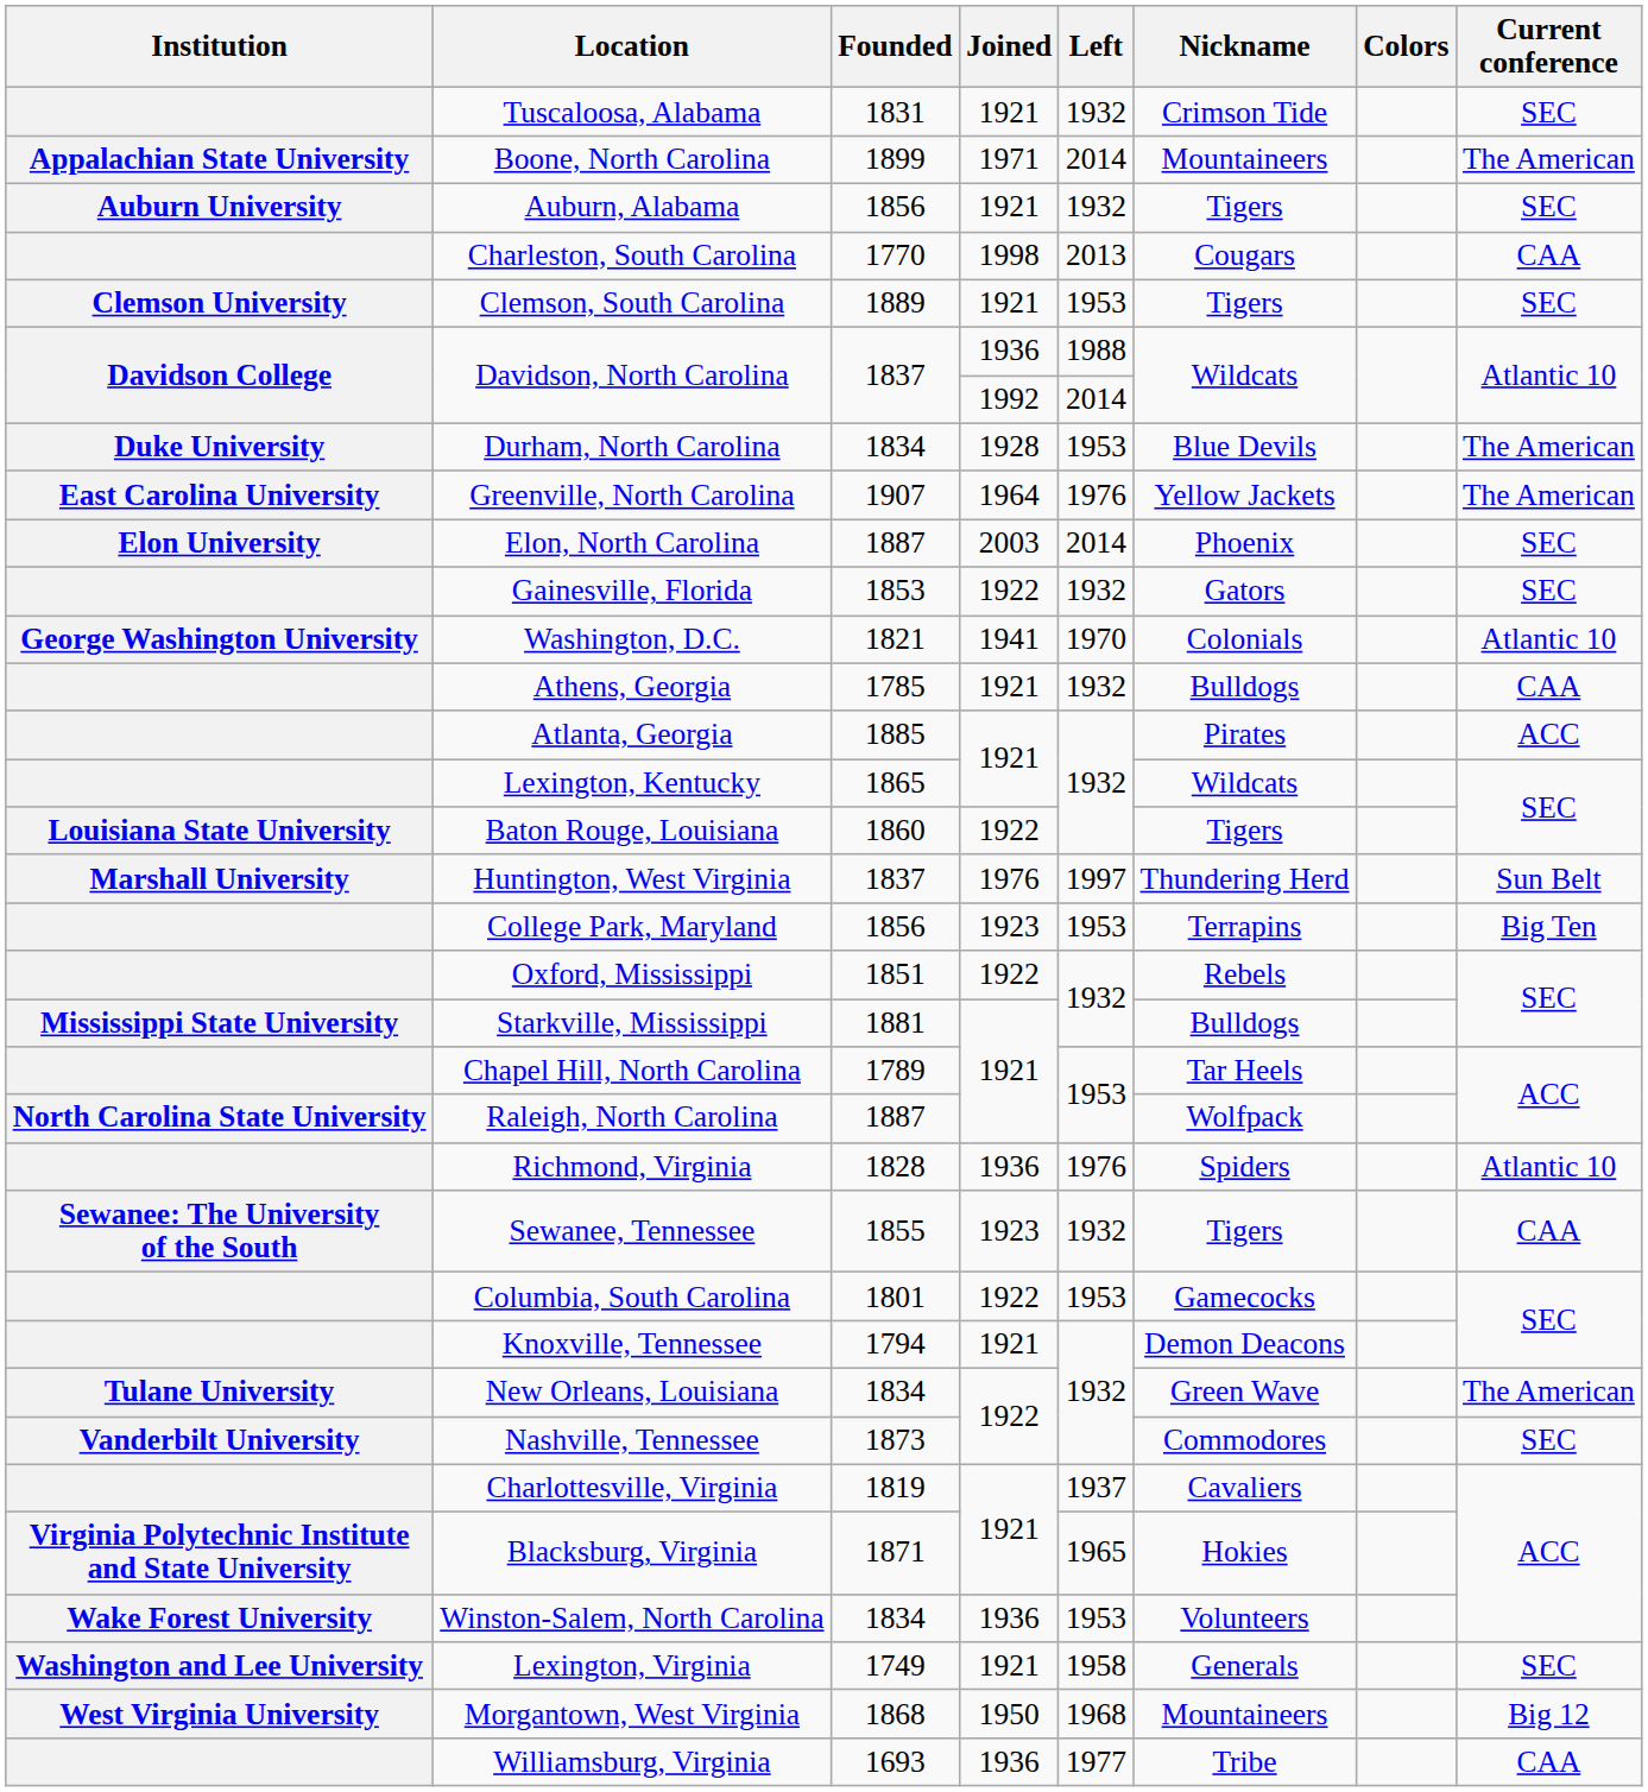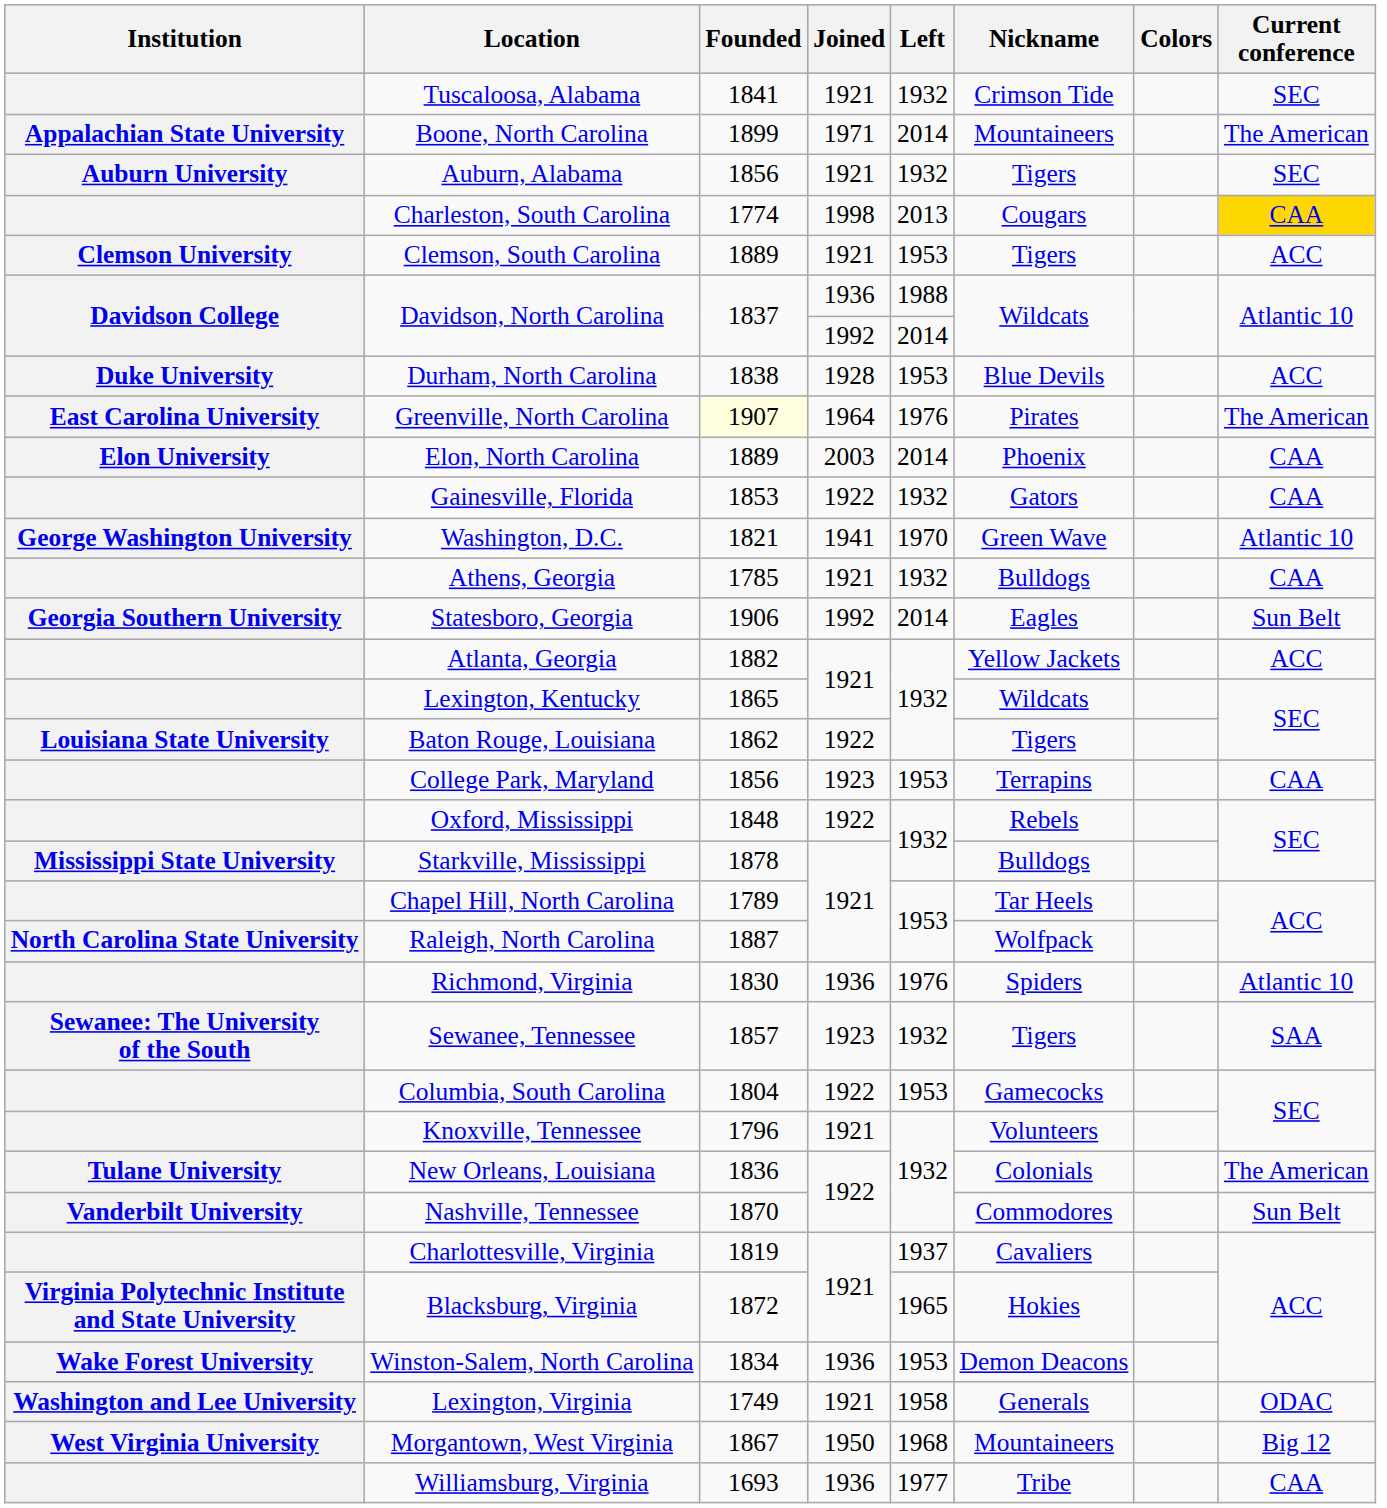 <table class="wikitable sortable" style="text-align:center">
 <tr>
 <th>Institution</th>
 <th>Location</th>
 <th>Founded</th>
 <th>Joined</th>
 <th>Left</th>
 <th>Nickname</th>
 <th class="Unsortable">Colors</th>
 <th>Current<br>conference</th>
 </tr>
 <tr>
 <th></th>
 <td><a href='#'>Tuscaloosa, Alabama</a></td>
-<td>1831</td>
+<td>1841</td>
 <td>1921</td>
 <td>1932</td>
 <td><a href='#'>Crimson Tide</a></td>
 <td></td>
 <td><a href='#'>SEC</a></td>
 </tr>
 <tr>
 <th><a href='#'>Appalachian State University</a></th>
 <td><a href='#'>Boone, North Carolina</a></td>
 <td>1899</td>
 <td>1971</td>
 <td>2014</td>
 <td><a href='#'>Mountaineers</a></td>
 <td></td>
 <td><a href='#'>The American</a></td>
 </tr>
 <tr>
 <th><a href='#'>Auburn University</a></th>
 <td><a href='#'>Auburn, Alabama</a></td>
 <td>1856</td>
 <td>1921</td>
 <td>1932</td>
 <td><a href='#'>Tigers</a></td>
 <td></td>
 <td><a href='#'>SEC</a></td>
 </tr>
 <tr>
 <th></th>
 <td><a href='#'>Charleston, South Carolina</a></td>
-<td>1770</td>
+<td>1774</td>
 <td>1998</td>
 <td>2013</td>
 <td><a href='#'>Cougars</a></td>
 <td></td>
-<td><a href='#'>CAA</a></td>
+<td style="background: gold;"><a href='#'>CAA</a></td>
 </tr>
 <tr>
 <th><a href='#'>Clemson University</a></th>
 <td><a href='#'>Clemson, South Carolina</a></td>
 <td>1889</td>
 <td>1921</td>
 <td>1953</td>
 <td><a href='#'>Tigers</a></td>
 <td></td>
-<td><a href='#'>SEC</a></td>
+<td><a href='#'>ACC</a></td>
 </tr>
 <tr>
 <th rowspan="2"><a href='#'>Davidson College</a></th>
 <td rowspan="2"><a href='#'>Davidson, North Carolina</a></td>
 <td rowspan="2">1837</td>
 <td>1936</td>
 <td>1988</td>
 <td rowspan="2"><a href='#'>Wildcats</a></td>
 <td rowspan="2"></td>
 <td rowspan="2"><a href='#'>Atlantic 10</a></td>
 </tr>
 <tr>
 <td>1992</td>
 <td>2014</td>
 </tr>
 <tr>
 <th><a href='#'>Duke University</a></th>
 <td><a href='#'>Durham, North Carolina</a></td>
-<td>1834</td>
+<td>1838</td>
 <td>1928</td>
 <td>1953</td>
 <td><a href='#'>Blue Devils</a></td>
 <td></td>
-<td><a href='#'>The American</a></td>
+<td><a href='#'>ACC</a></td>
 </tr>
 <tr>
 <th><a href='#'>East Carolina University</a></th>
 <td><a href='#'>Greenville, North Carolina</a></td>
-<td>1907</td>
+<td style="background: lightyellow;">1907</td>
 <td>1964</td>
 <td>1976</td>
-<td><a href='#'>Yellow Jackets</a></td>
+<td><a href='#'>Pirates</a></td>
 <td></td>
 <td><a href='#'>The American</a></td>
 </tr>
 <tr>
 <th><a href='#'>Elon University</a></th>
 <td><a href='#'>Elon, North Carolina</a></td>
-<td>1887</td>
+<td>1889</td>
 <td>2003</td>
 <td>2014</td>
 <td><a href='#'>Phoenix</a></td>
 <td></td>
-<td><a href='#'>SEC</a></td>
+<td><a href='#'>CAA</a></td>
 </tr>
 <tr>
 <th></th>
 <td><a href='#'>Gainesville, Florida</a></td>
 <td>1853</td>
 <td>1922</td>
 <td>1932</td>
 <td><a href='#'>Gators</a></td>
 <td></td>
-<td><a href='#'>SEC</a></td>
+<td><a href='#'>CAA</a></td>
 </tr>
 <tr>
 <th><a href='#'>George Washington University</a></th>
 <td><a href='#'>Washington, D.C.</a></td>
 <td>1821</td>
 <td>1941</td>
 <td>1970</td>
-<td><a href='#'>Colonials</a></td>
+<td><a href='#'>Green Wave</a></td>
 <td></td>
 <td><a href='#'>Atlantic 10</a></td>
 </tr>
 <tr>
 <th></th>
 <td><a href='#'>Athens, Georgia</a></td>
 <td>1785</td>
 <td>1921</td>
 <td>1932</td>
 <td><a href='#'>Bulldogs</a></td>
 <td></td>
 <td><a href='#'>CAA</a></td>
 </tr>
 <tr>
+<th><a href='#'>Georgia Southern University</a></th>
+<td><a href='#'>Statesboro, Georgia</a></td>
+<td>1906</td>
+<td>1992</td>
+<td>2014</td>
+<td><a href='#'>Eagles</a></td>
+<td></td>
+<td><a href='#'>Sun Belt</a></td>
+</tr>
+<tr>
 <th></th>
 <td><a href='#'>Atlanta, Georgia</a></td>
-<td>1885</td>
+<td>1882</td>
 <td rowspan="2">1921</td>
 <td rowspan="3">1932</td>
-<td><a href='#'>Pirates</a></td>
+<td><a href='#'>Yellow Jackets</a></td>
 <td></td>
 <td><a href='#'>ACC</a></td>
 </tr>
 <tr>
 <th></th>
 <td><a href='#'>Lexington, Kentucky</a></td>
 <td>1865</td>
 <td><a href='#'>Wildcats</a></td>
 <td></td>
 <td rowspan="2"><a href='#'>SEC</a></td>
 </tr>
 <tr>
 <th><a href='#'>Louisiana State University</a></th>
 <td><a href='#'>Baton Rouge, Louisiana</a></td>
-<td>1860</td>
+<td>1862</td>
 <td>1922</td>
 <td><a href='#'>Tigers</a></td>
 <td></td>
-</tr>
-<tr>
-<th><a href='#'>Marshall University</a></th>
-<td><a href='#'>Huntington, West Virginia</a></td>
-<td>1837</td>
-<td>1976</td>
-<td>1997</td>
-<td nowrap><a href='#'>Thundering Herd</a></td>
-<td></td>
-<td><a href='#'>Sun Belt</a></td>
 </tr>
 <tr>
 <th></th>
 <td><a href='#'>College Park, Maryland</a></td>
 <td>1856</td>
 <td>1923</td>
 <td>1953</td>
 <td><a href='#'>Terrapins</a></td>
 <td></td>
-<td><a href='#'>Big Ten</a></td>
+<td><a href='#'>CAA</a></td>
 </tr>
 <tr>
 <th></th>
 <td><a href='#'>Oxford, Mississippi</a></td>
-<td>1851</td>
+<td>1848</td>
 <td>1922</td>
 <td rowspan="2">1932</td>
 <td><a href='#'>Rebels</a></td>
 <td></td>
 <td rowspan="2"><a href='#'>SEC</a></td>
 </tr>
 <tr>
 <th><a href='#'>Mississippi State University</a></th>
 <td><a href='#'>Starkville, Mississippi</a></td>
-<td>1881</td>
+<td>1878</td>
 <td rowspan="3">1921</td>
 <td><a href='#'>Bulldogs</a></td>
 <td></td>
 </tr>
 <tr>
 <th></th>
 <td><a href='#'>Chapel Hill, North Carolina</a></td>
 <td>1789</td>
 <td rowspan="2">1953</td>
 <td><a href='#'>Tar Heels</a></td>
 <td></td>
 <td rowspan="2"><a href='#'>ACC</a></td>
 </tr>
 <tr>
 <th><a href='#'>North Carolina State University</a></th>
 <td><a href='#'>Raleigh, North Carolina</a></td>
 <td>1887</td>
 <td><a href='#'>Wolfpack</a></td>
 <td></td>
 </tr>
 <tr>
 <th></th>
 <td><a href='#'>Richmond, Virginia</a></td>
-<td>1828</td>
+<td>1830</td>
 <td>1936</td>
 <td>1976</td>
 <td><a href='#'>Spiders</a></td>
 <td></td>
 <td><a href='#'>Atlantic 10</a></td>
 </tr>
 <tr>
 <th><a href='#'>Sewanee: The University<br>of the South</a></th>
 <td><a href='#'>Sewanee, Tennessee</a></td>
-<td>1855</td>
+<td>1857</td>
 <td>1923</td>
 <td>1932</td>
 <td><a href='#'>Tigers</a></td>
 <td></td>
-<td><a href='#'>CAA</a></td>
+<td nowrap><a href='#'>SAA</a></td>
 </tr>
 <tr>
 <th></th>
 <td><a href='#'>Columbia, South Carolina</a></td>
-<td>1801</td>
+<td>1804</td>
 <td>1922</td>
 <td>1953</td>
 <td><a href='#'>Gamecocks</a></td>
 <td></td>
 <td rowspan="2"><a href='#'>SEC</a></td>
 </tr>
 <tr>
 <th></th>
 <td><a href='#'>Knoxville, Tennessee</a></td>
-<td>1794</td>
+<td>1796</td>
 <td>1921</td>
 <td rowspan="3">1932</td>
-<td><a href='#'>Demon Deacons</a></td>
+<td><a href='#'>Volunteers</a></td>
 <td></td>
 </tr>
 <tr>
 <th><a href='#'>Tulane University</a></th>
 <td><a href='#'>New Orleans, Louisiana</a></td>
-<td>1834</td>
+<td>1836</td>
 <td rowspan="2">1922</td>
-<td><a href='#'>Green Wave</a></td>
+<td><a href='#'>Colonials</a></td>
 <td></td>
 <td><a href='#'>The American</a></td>
 </tr>
 <tr>
 <th><a href='#'>Vanderbilt University</a></th>
 <td><a href='#'>Nashville, Tennessee</a></td>
-<td>1873</td>
+<td>1870</td>
 <td><a href='#'>Commodores</a></td>
 <td></td>
-<td><a href='#'>SEC</a></td>
+<td><a href='#'>Sun Belt</a></td>
 </tr>
 <tr>
 <th></th>
 <td><a href='#'>Charlottesville, Virginia</a></td>
 <td>1819</td>
 <td rowspan="2">1921</td>
 <td>1937</td>
 <td><a href='#'>Cavaliers</a></td>
 <td></td>
 <td rowspan="3"><a href='#'>ACC</a></td>
 </tr>
 <tr>
 <th><a href='#'>Virginia Polytechnic Institute<br>and State University</a></th>
 <td><a href='#'>Blacksburg, Virginia</a></td>
-<td>1871</td>
+<td>1872</td>
 <td>1965</td>
 <td><a href='#'>Hokies</a></td>
 <td></td>
 </tr>
 <tr>
 <th><a href='#'>Wake Forest University</a></th>
 <td><a href='#'>Winston-Salem, North Carolina</a></td>
 <td>1834</td>
 <td>1936</td>
 <td>1953</td>
-<td><a href='#'>Volunteers</a></td>
+<td><a href='#'>Demon Deacons</a></td>
 <td></td>
 </tr>
 <tr>
 <th><a href='#'>Washington and Lee University</a></th>
 <td><a href='#'>Lexington, Virginia</a></td>
 <td>1749</td>
 <td>1921</td>
 <td>1958</td>
 <td><a href='#'>Generals</a></td>
 <td></td>
-<td><a href='#'>SEC</a></td>
+<td><a href='#'>ODAC</a></td>
 </tr>
 <tr>
 <th><a href='#'>West Virginia University</a></th>
 <td><a href='#'>Morgantown, West Virginia</a></td>
-<td>1868</td>
+<td>1867</td>
 <td>1950</td>
 <td>1968</td>
 <td><a href='#'>Mountaineers</a></td>
 <td></td>
 <td><a href='#'>Big 12</a></td>
 </tr>
 <tr>
 <th></th>
 <td><a href='#'>Williamsburg, Virginia</a></td>
 <td>1693</td>
 <td>1936</td>
 <td>1977</td>
 <td><a href='#'>Tribe</a></td>
 <td></td>
 <td><a href='#'>CAA</a></td>
 </tr>
 </table>
